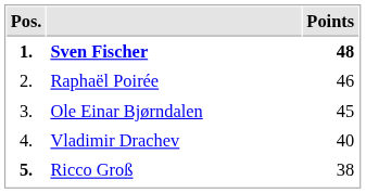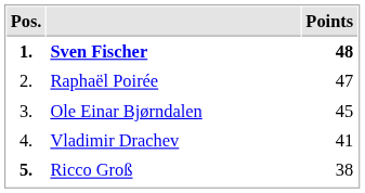 <table cellspacing="1" cellpadding="3" style="border:1px solid #AAAAAA;font-size:90%">
 <tr bgcolor="#E4E4E4">
 <th style="border-bottom:1px solid #AAAAAA" width=10>Pos.</th>
 <th style="border-bottom:1px solid #AAAAAA" width=200></th>
 <th style="border-bottom:1px solid #AAAAAA" width=20>Points</th>
 </tr>
 <tr>
 <td align="center"><strong>1.</strong></td>
 <td> <strong><a href='#'>Sven Fischer</a></strong></td>
 <td align="right"><strong>48</strong></td>
 </tr>
 <tr>
 <td align="center">2.</td>
 <td> <a href='#'>Raphaël Poirée</a></td>
-<td align="right">46</td>
+<td align="right">47</td>
 </tr>
 <tr>
 <td align="center">3.</td>
 <td> <a href='#'>Ole Einar Bjørndalen</a></td>
 <td align="right">45</td>
 </tr>
 <tr>
 <td align="center">4.</td>
 <td> <a href='#'>Vladimir Drachev</a></td>
-<td align="right">40</td>
+<td align="right">41</td>
 </tr>
 <tr>
 <td align="center"><strong>5.</strong></td>
 <td> <a href='#'>Ricco Groß</a></td>
 <td align="right">38</td>
 </tr>
 <tr>
 </tr>
 </table>
